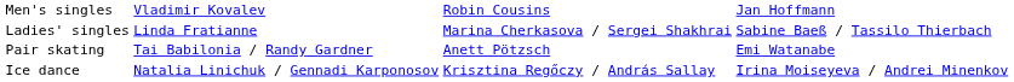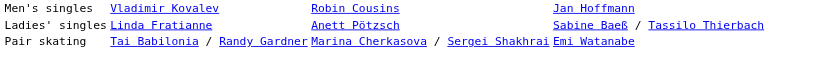 <table>
 <tr>
 <td>Men's singles</td>
 <td> <a href='#'>Vladimir Kovalev</a></td>
 <td> <a href='#'>Robin Cousins</a></td>
 <td> <a href='#'>Jan Hoffmann</a></td>
 </tr>
 <tr>
 <td>Ladies' singles</td>
 <td> <a href='#'>Linda Fratianne</a></td>
-<td> <a href='#'>Marina Cherkasova</a> / <a href='#'>Sergei Shakhrai</a></td>
+<td> <a href='#'>Anett Pötzsch</a></td>
 <td> <a href='#'>Sabine Baeß</a> / <a href='#'>Tassilo Thierbach</a></td>
 </tr>
 <tr>
 <td>Pair skating</td>
 <td> <a href='#'>Tai Babilonia</a> / <a href='#'>Randy Gardner</a></td>
-<td> <a href='#'>Anett Pötzsch</a></td>
+<td> <a href='#'>Marina Cherkasova</a> / <a href='#'>Sergei Shakhrai</a></td>
 <td> <a href='#'>Emi Watanabe</a></td>
 </tr>
-<tr>
-<td>Ice dance</td>
-<td> <a href='#'>Natalia Linichuk</a> / <a href='#'>Gennadi Karponosov</a></td>
-<td> <a href='#'>Krisztina Regőczy</a> / <a href='#'>András Sallay</a></td>
-<td> <a href='#'>Irina Moiseyeva</a> / <a href='#'>Andrei Minenkov</a></td>
-</tr>
 </table>
